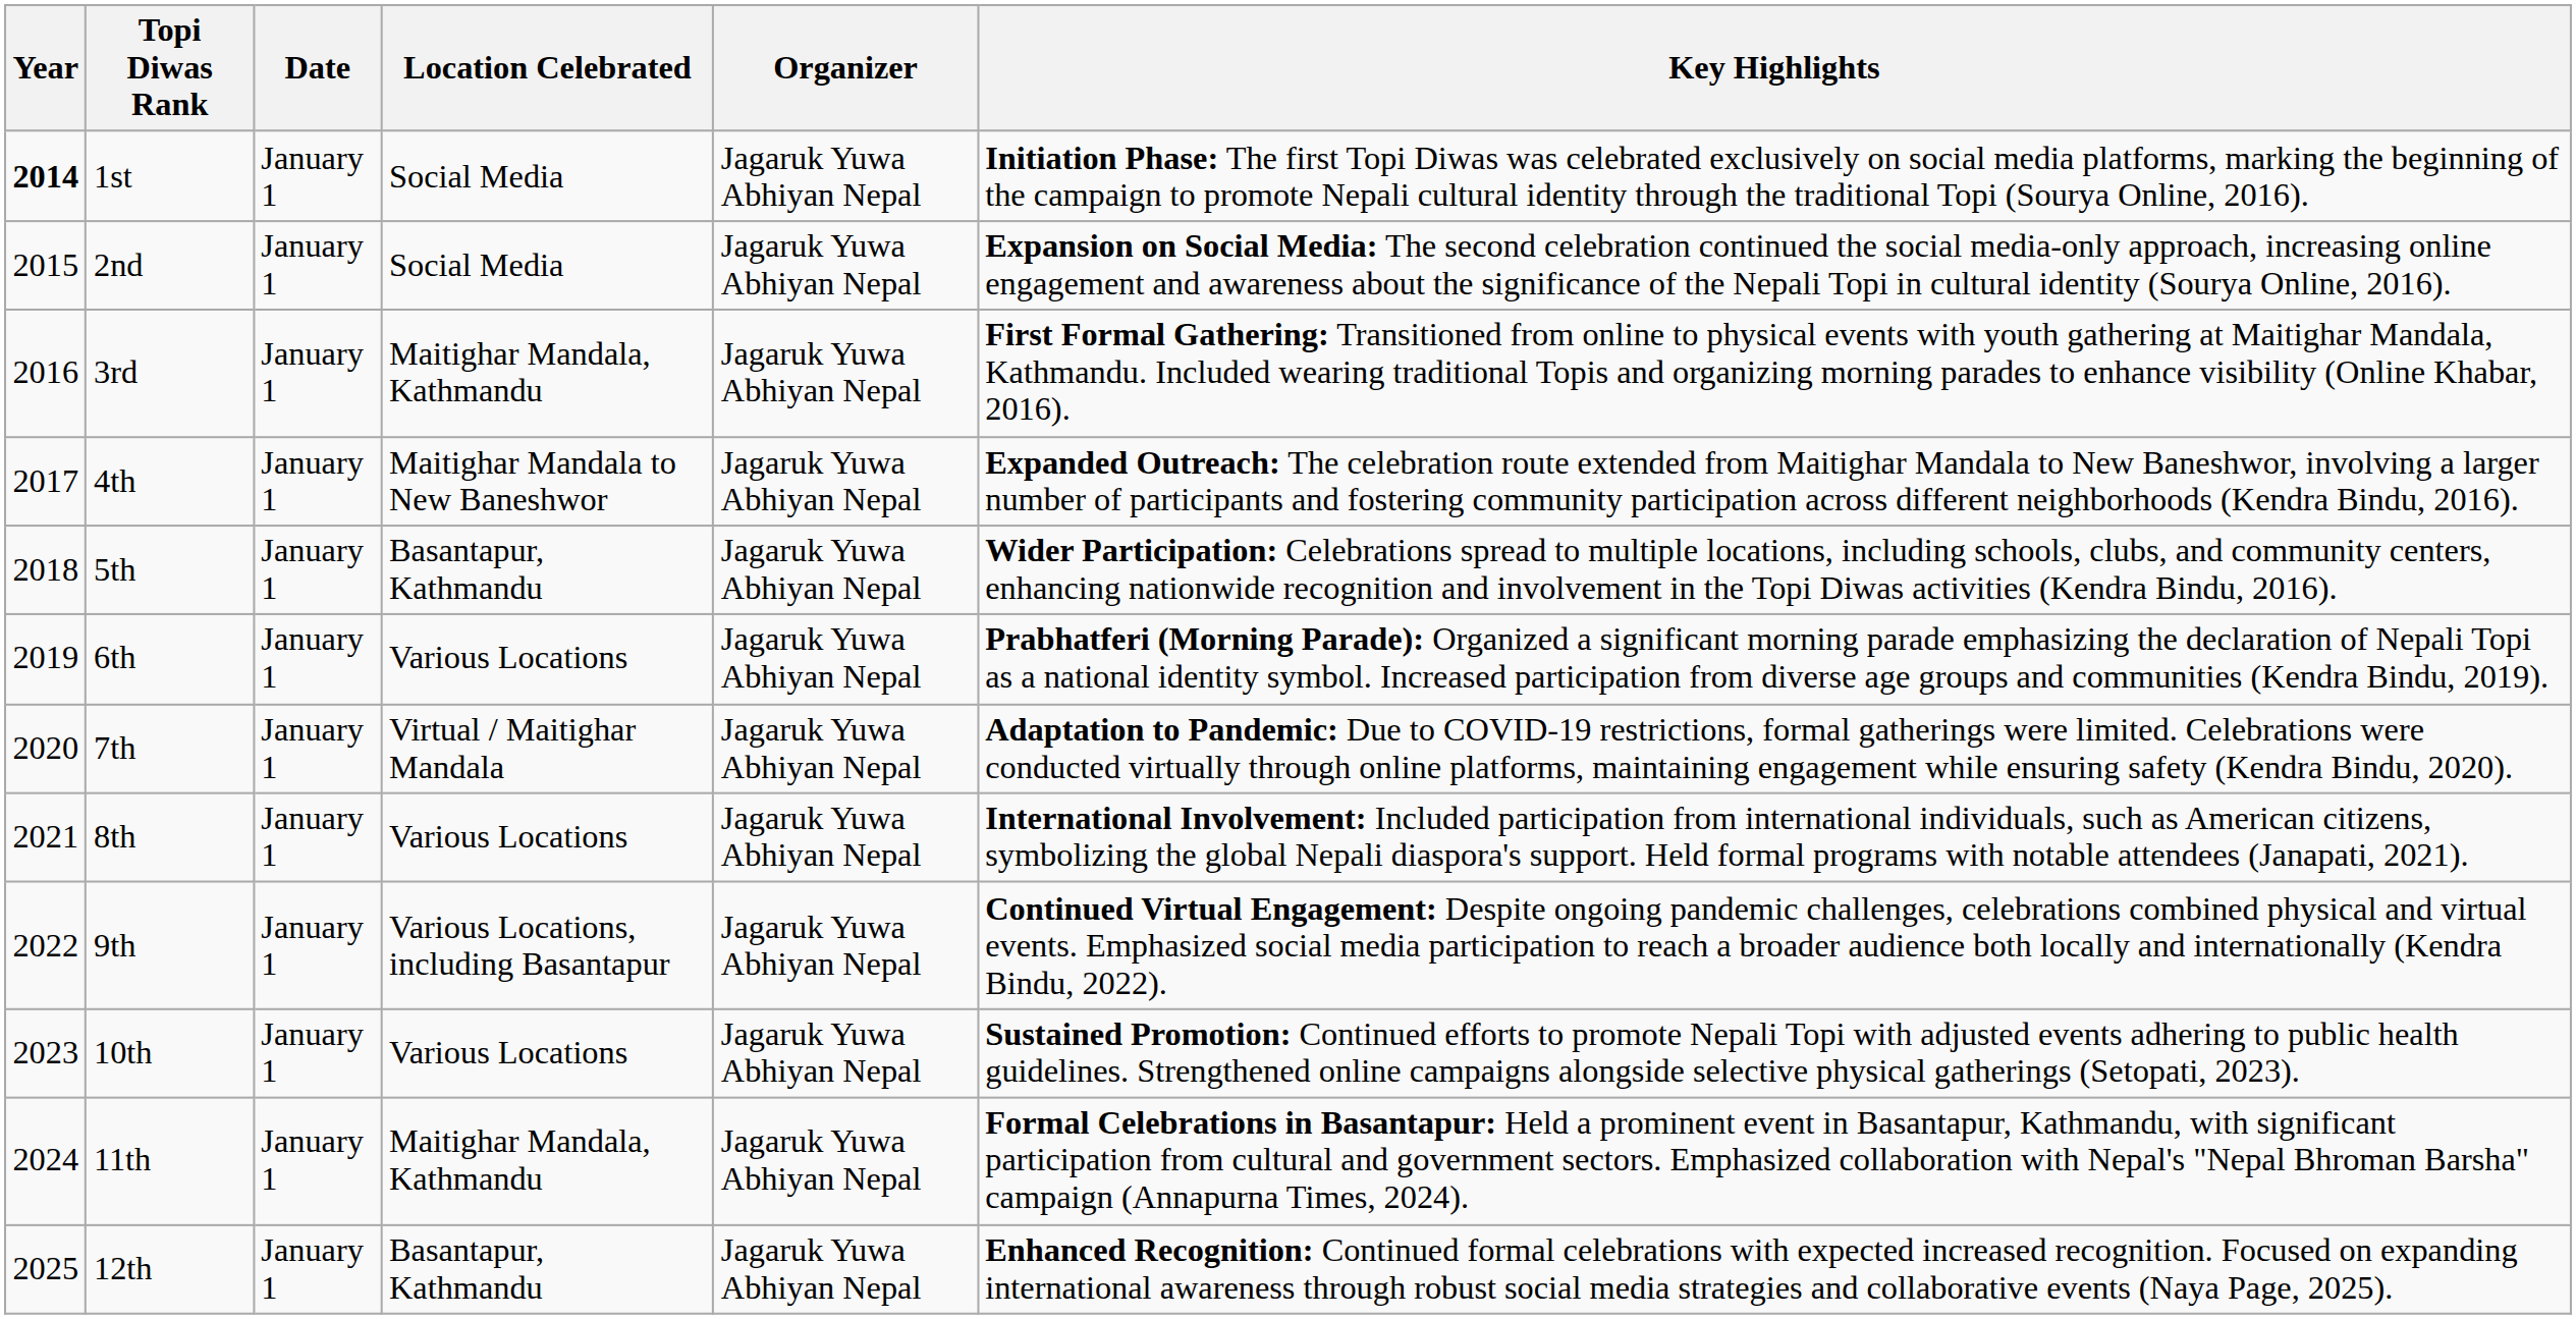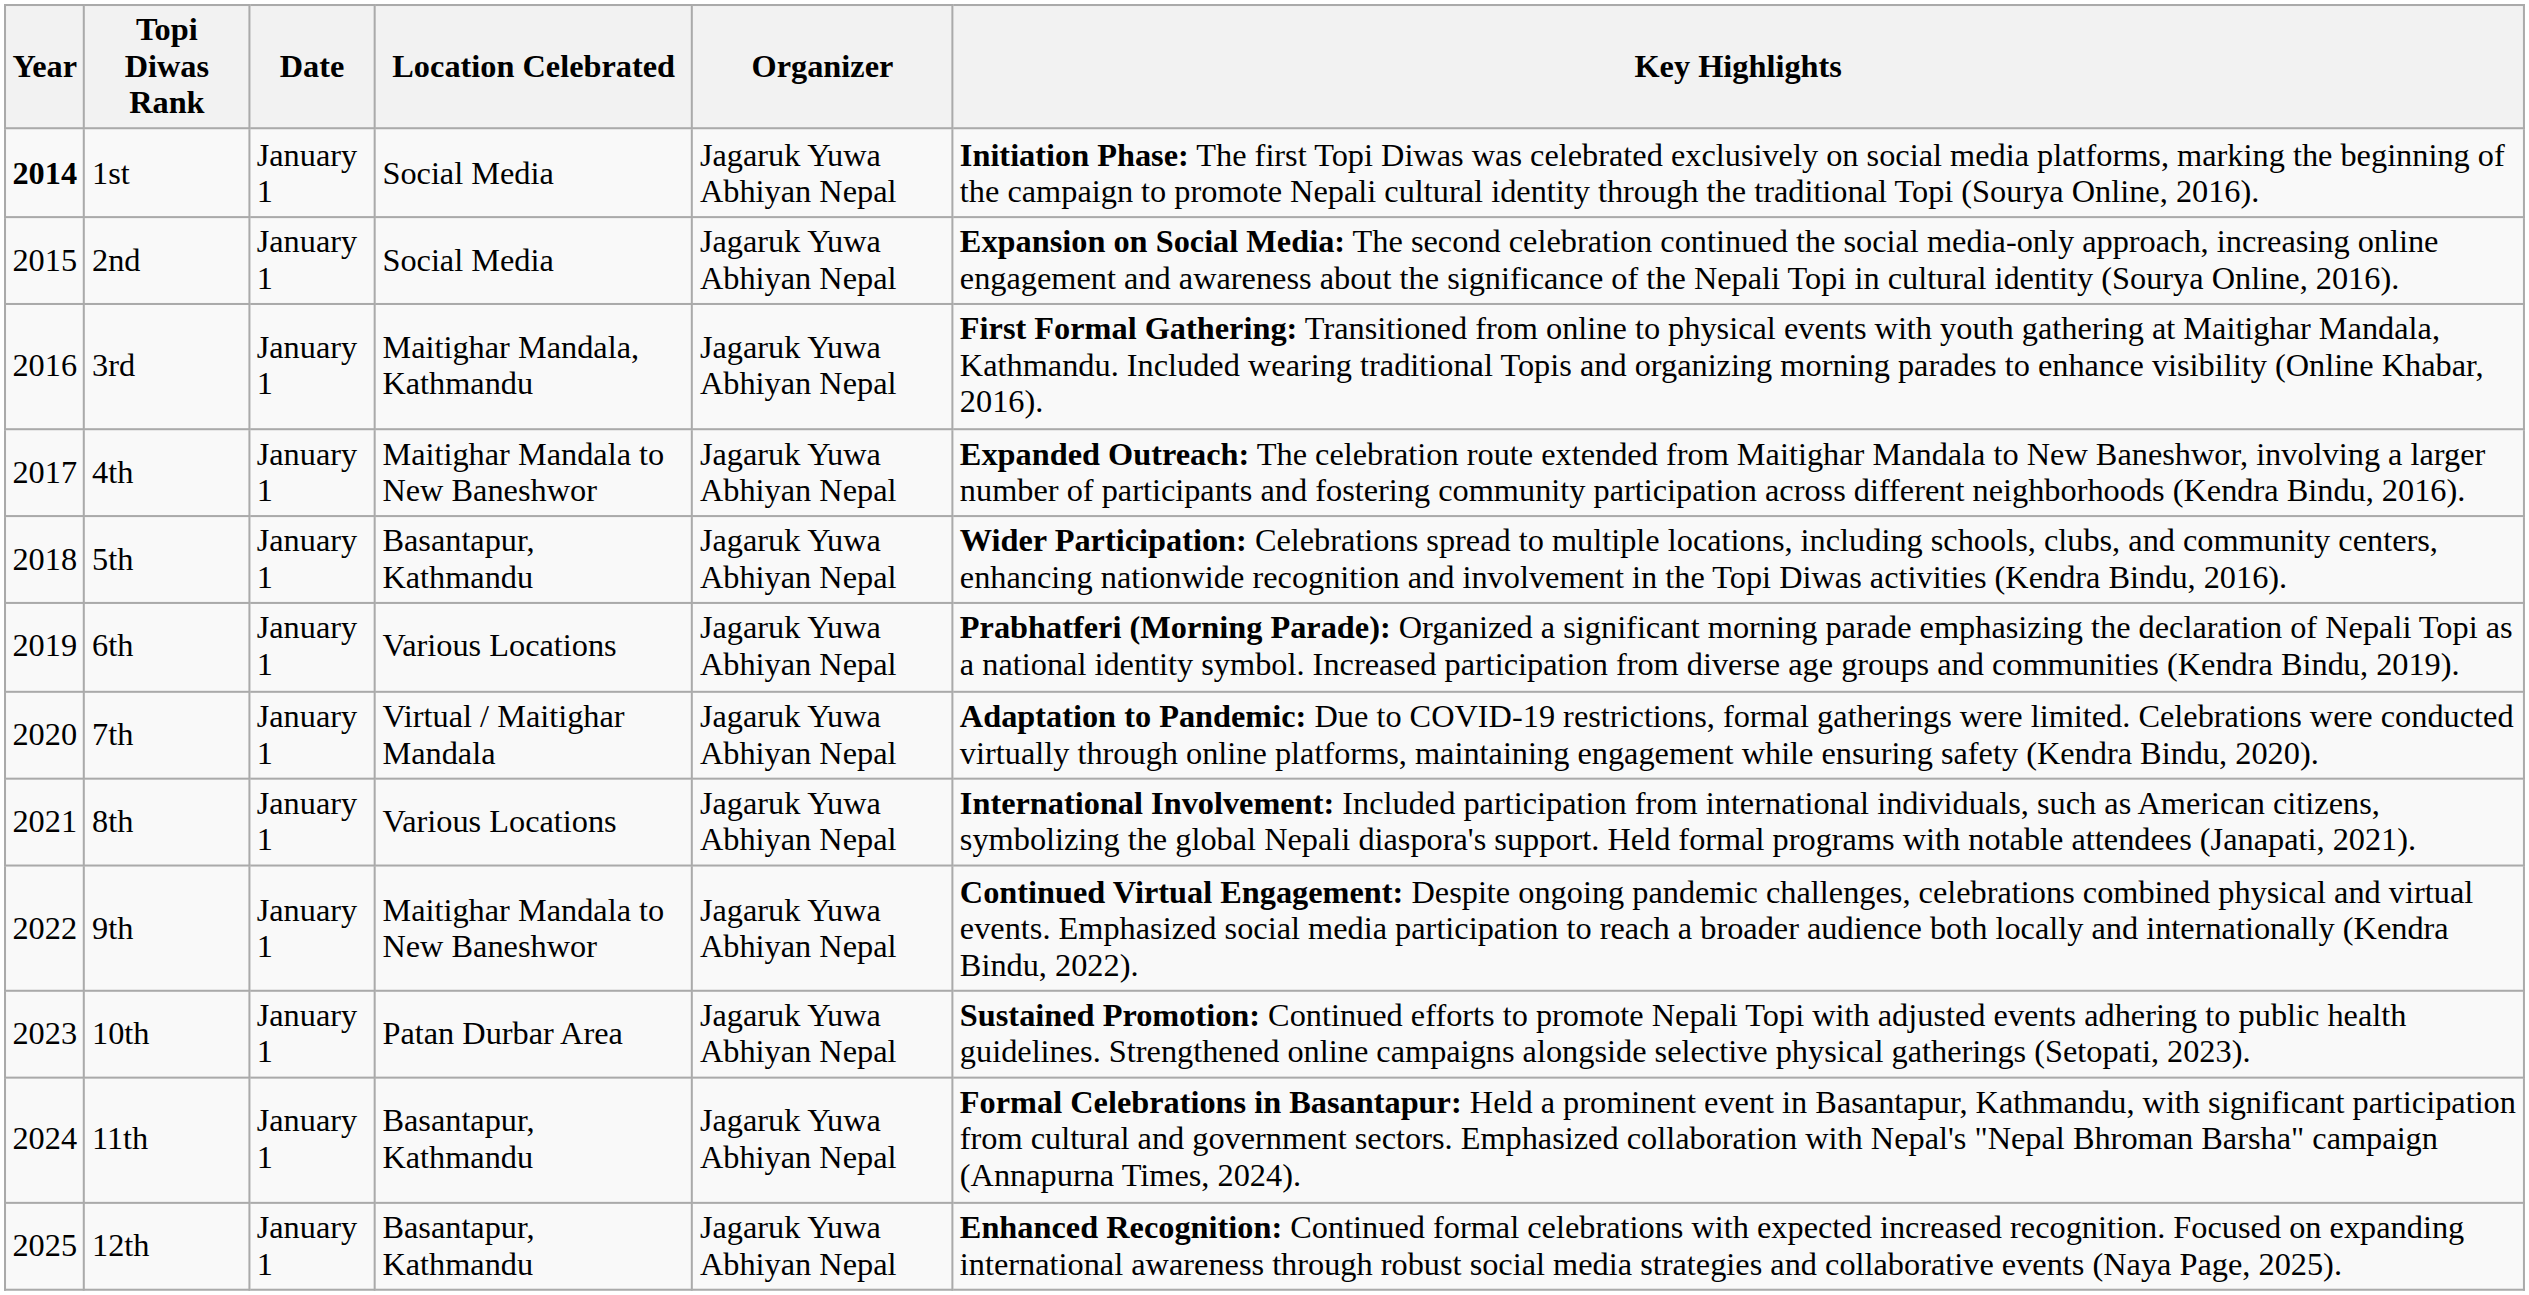 <table class="wikitable">
 <tr>
 <th><strong>Year</strong></th>
 <th><strong>Topi Diwas Rank</strong></th>
 <th><strong>Date</strong></th>
 <th><strong>Location Celebrated</strong></th>
 <th><strong>Organizer</strong></th>
 <th><strong>Key Highlights</strong></th>
 </tr>
 <tr>
 <td><strong>2014</strong></td>
 <td>1st</td>
 <td>January 1</td>
 <td>Social Media</td>
 <td>Jagaruk Yuwa Abhiyan Nepal</td>
 <td><strong>Initiation Phase:</strong> The first Topi Diwas was celebrated exclusively on social media platforms, marking the beginning of the campaign to promote Nepali cultural identity through the traditional Topi (Sourya Online, 2016).</td>
 </tr>
 <tr>
 <td>2015</td>
 <td>2nd</td>
 <td>January 1</td>
 <td>Social Media</td>
 <td>Jagaruk Yuwa Abhiyan Nepal</td>
 <td><strong>Expansion on Social Media:</strong> The second celebration continued the social media-only approach, increasing online engagement and awareness about the significance of the Nepali Topi in cultural identity (Sourya Online, 2016).</td>
 </tr>
 <tr>
 <td>2016</td>
 <td>3rd</td>
 <td>January 1</td>
 <td>Maitighar Mandala, Kathmandu</td>
 <td>Jagaruk Yuwa Abhiyan Nepal</td>
 <td><strong>First Formal Gathering:</strong> Transitioned from online to physical events with youth gathering at Maitighar Mandala, Kathmandu. Included wearing traditional Topis and organizing morning parades to enhance visibility (Online Khabar, 2016).</td>
 </tr>
 <tr>
 <td>2017</td>
 <td>4th</td>
 <td>January 1</td>
 <td>Maitighar Mandala to New Baneshwor</td>
 <td>Jagaruk Yuwa Abhiyan Nepal</td>
 <td><strong>Expanded Outreach:</strong> The celebration route extended from Maitighar Mandala to New Baneshwor, involving a larger number of participants and fostering community participation across different neighborhoods (Kendra Bindu, 2016).</td>
 </tr>
 <tr>
 <td>2018</td>
 <td>5th</td>
 <td>January 1</td>
 <td>Basantapur, Kathmandu</td>
 <td>Jagaruk Yuwa Abhiyan Nepal</td>
 <td><strong>Wider Participation:</strong> Celebrations spread to multiple locations, including schools, clubs, and community centers, enhancing nationwide recognition and involvement in the Topi Diwas activities (Kendra Bindu, 2016).</td>
 </tr>
 <tr>
 <td>2019</td>
 <td>6th</td>
 <td>January 1</td>
 <td>Various Locations</td>
 <td>Jagaruk Yuwa Abhiyan Nepal</td>
 <td><strong>Prabhatferi (Morning Parade):</strong> Organized a significant morning parade emphasizing the declaration of Nepali Topi as a national identity symbol. Increased participation from diverse age groups and communities (Kendra Bindu, 2019).</td>
 </tr>
 <tr>
 <td>2020</td>
 <td>7th</td>
 <td>January 1</td>
 <td>Virtual / Maitighar Mandala</td>
 <td>Jagaruk Yuwa Abhiyan Nepal</td>
 <td><strong>Adaptation to Pandemic:</strong> Due to COVID-19 restrictions, formal gatherings were limited. Celebrations were conducted virtually through online platforms, maintaining engagement while ensuring safety (Kendra Bindu, 2020).</td>
 </tr>
 <tr>
 <td>2021</td>
 <td>8th</td>
 <td>January 1</td>
 <td>Various Locations</td>
 <td>Jagaruk Yuwa Abhiyan Nepal</td>
 <td><strong>International Involvement:</strong> Included participation from international individuals, such as American citizens, symbolizing the global Nepali diaspora's support. Held formal programs with notable attendees (Janapati, 2021).</td>
 </tr>
 <tr>
 <td>2022</td>
 <td>9th</td>
 <td>January 1</td>
-<td>Various Locations, including Basantapur</td>
+<td>Maitighar Mandala to New Baneshwor</td>
 <td>Jagaruk Yuwa Abhiyan Nepal</td>
 <td><strong>Continued Virtual Engagement:</strong> Despite ongoing pandemic challenges, celebrations combined physical and virtual events. Emphasized social media participation to reach a broader audience both locally and internationally (Kendra Bindu, 2022).</td>
 </tr>
 <tr>
 <td>2023</td>
 <td>10th</td>
 <td>January 1</td>
-<td>Various Locations</td>
+<td>Patan Durbar Area</td>
 <td>Jagaruk Yuwa Abhiyan Nepal</td>
 <td><strong>Sustained Promotion:</strong> Continued efforts to promote Nepali Topi with adjusted events adhering to public health guidelines. Strengthened online campaigns alongside selective physical gatherings (Setopati, 2023).</td>
 </tr>
 <tr>
 <td>2024</td>
 <td>11th</td>
 <td>January 1</td>
-<td>Maitighar Mandala, Kathmandu</td>
+<td>Basantapur, Kathmandu</td>
 <td>Jagaruk Yuwa Abhiyan Nepal</td>
 <td><strong>Formal Celebrations in Basantapur:</strong> Held a prominent event in Basantapur, Kathmandu, with significant participation from cultural and government sectors. Emphasized collaboration with Nepal's "Nepal Bhroman Barsha" campaign (Annapurna Times, 2024).</td>
 </tr>
 <tr>
 <td>2025</td>
 <td>12th</td>
 <td>January 1</td>
 <td>Basantapur, Kathmandu</td>
 <td>Jagaruk Yuwa Abhiyan Nepal</td>
 <td><strong>Enhanced Recognition:</strong> Continued formal celebrations with expected increased recognition. Focused on expanding international awareness through robust social media strategies and collaborative events (Naya Page, 2025).</td>
 </tr>
 </table>
